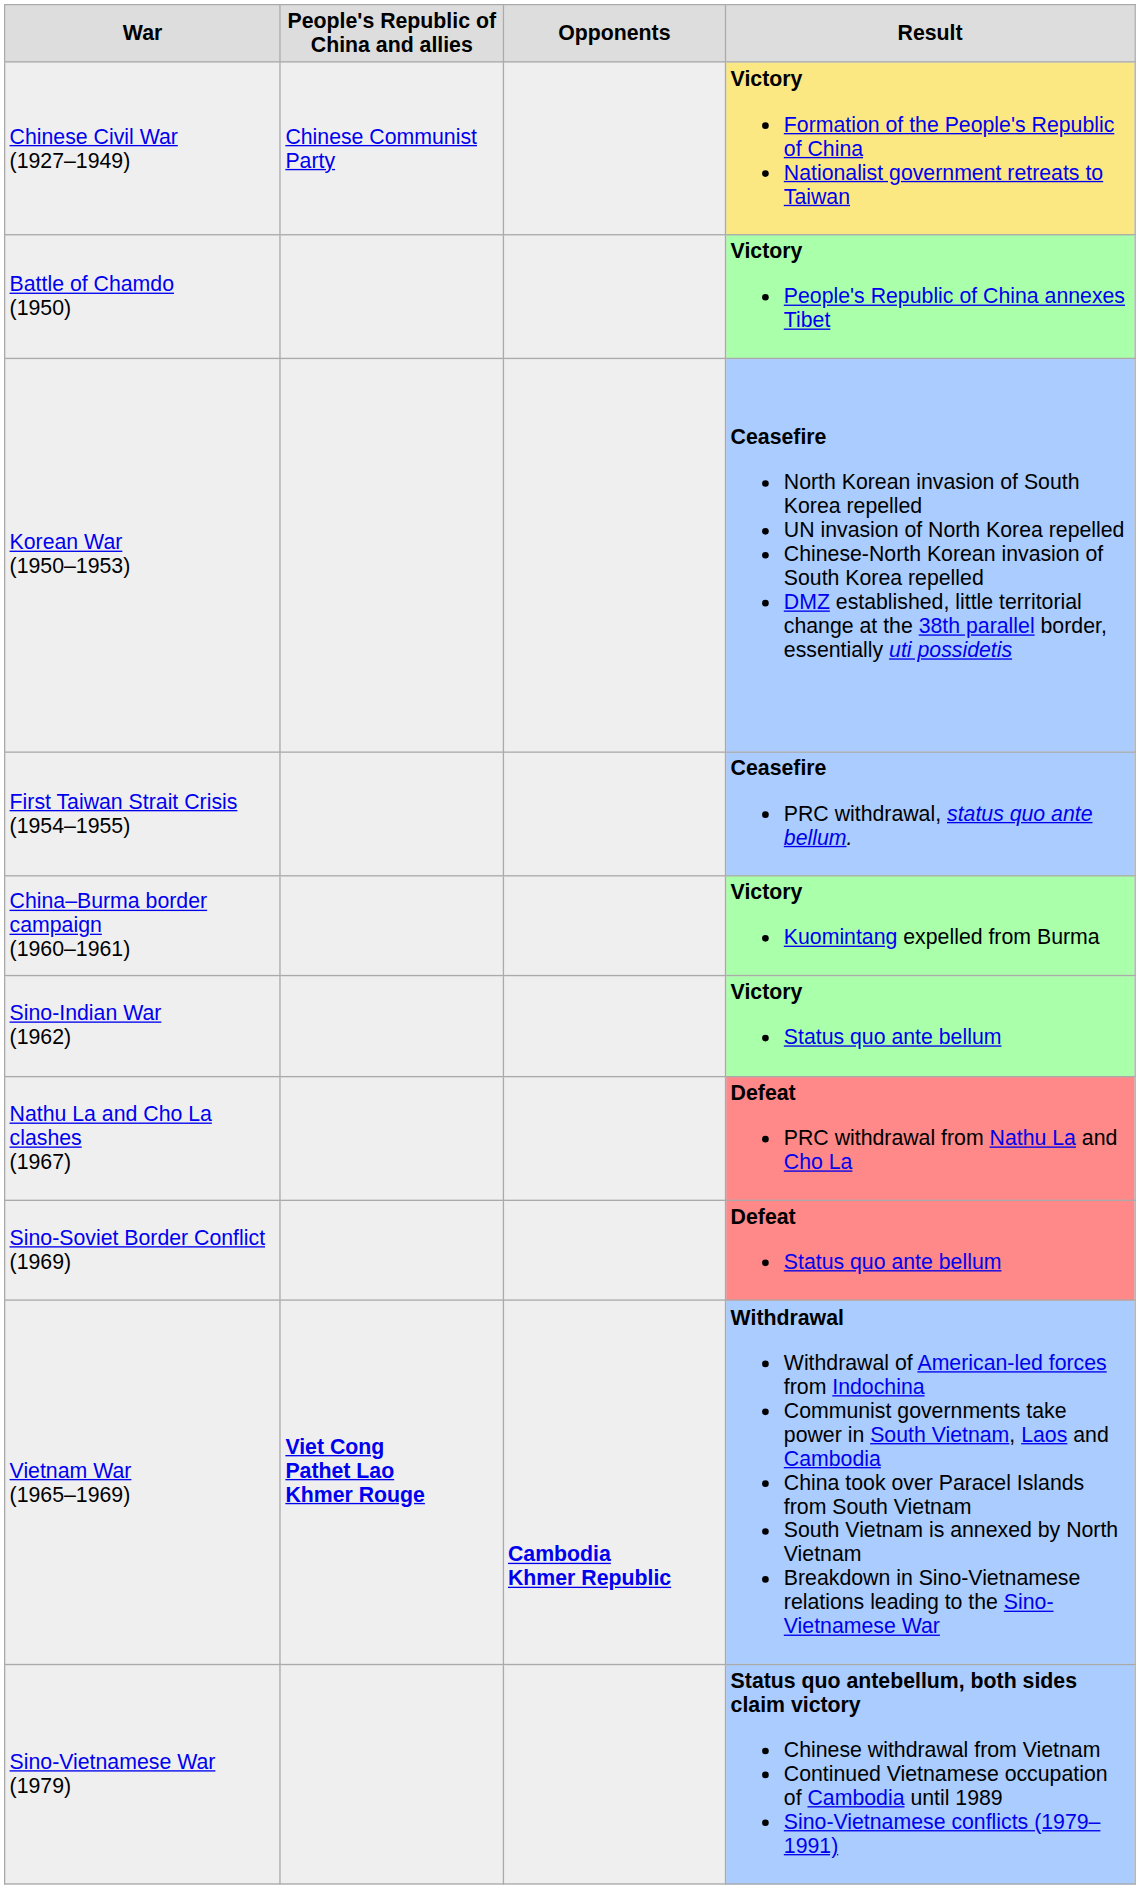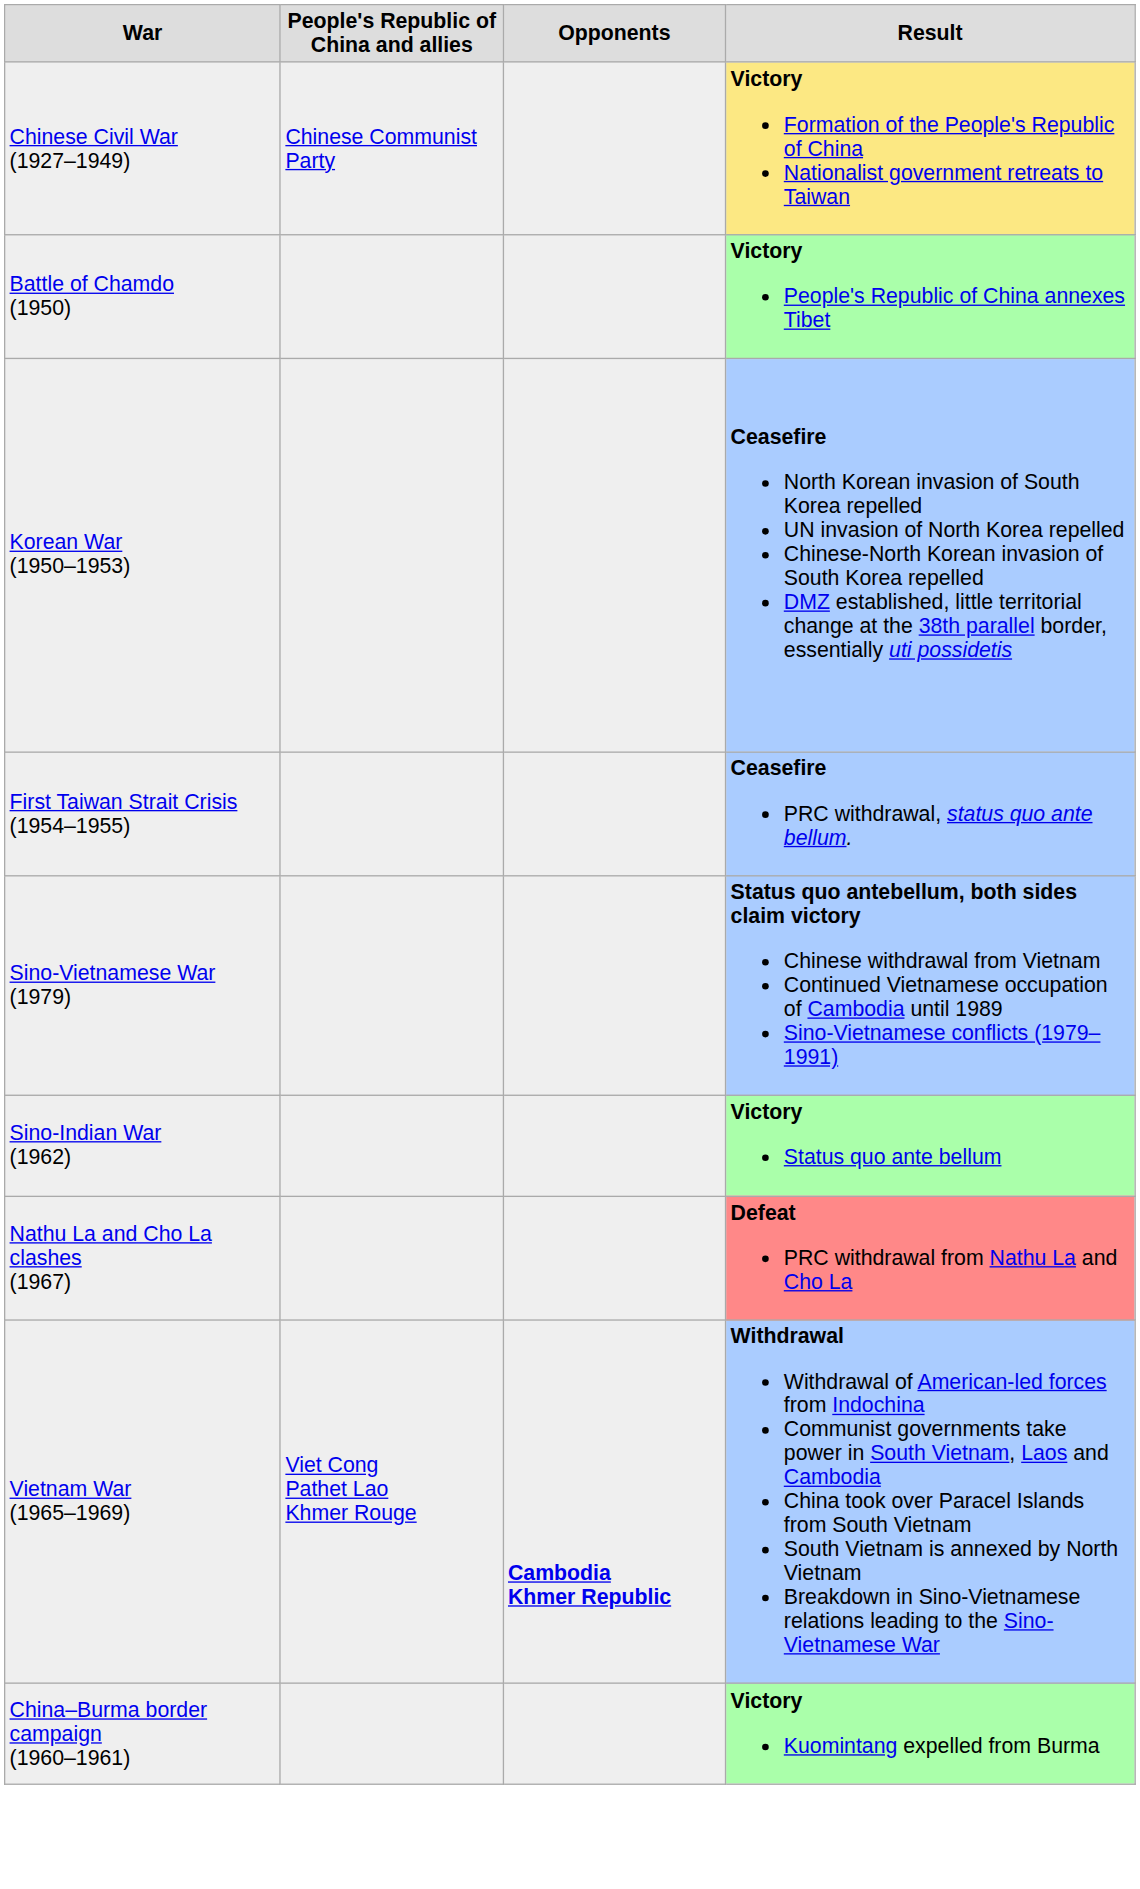 <table class="wikitable sortable">
 <tr>
 <th style="background:#ddd; width:200px;">War</th>
 <th style="background:#ddd; width:160px;">People's Republic of China and allies</th>
 <th style="background:#ddd; width:160px;">Opponents</th>
 <th style="background:#ddd; width:300px;">Result</th>
 </tr>
 <tr>
 <td style="background:#efefef"><a href='#'>Chinese Civil War</a><br>(1927–1949)</td>
 <td style="background:#efefef"> <a href='#'>Chinese Communist Party</a></td>
 <td style="background:#efefef"></td>
 <td style="background:#FCE883"><strong>Victory</strong><br><ul><li><a href='#'>Formation of the People's Republic of China</a></li><li><a href='#'>Nationalist government retreats to Taiwan</a></li></ul></td>
 </tr>
 <tr>
 <td style="background:#efefef"><a href='#'>Battle of Chamdo</a><br>(1950)</td>
 <td style="background:#efefef"></td>
 <td style="background:#efefef"></td>
 <td style="background:#AFA"><strong>Victory</strong><br><ul><li><a href='#'>People's Republic of China annexes Tibet</a></li></ul></td>
 </tr>
 <tr>
 <td style="background:#efefef;"><a href='#'>Korean War</a><br>(1950–1953)</td>
 <td style="background:#efefef;"><br><br></td>
 <td style="background:#efefef;"><br><br><br><br><br><br><br><br><br><br><br><br><br><br><br><br></td>
 <td style="background:#ACF"><strong>Ceasefire</strong><br><ul><li>North Korean invasion of South Korea repelled</li><li>UN invasion of North Korea repelled</li><li>Chinese-North Korean invasion of South Korea repelled</li><li><a href='#'>DMZ</a> established, little territorial change at the <a href='#'>38th parallel</a> border, essentially <em><a href='#'>uti possidetis</a></em></li></ul></td>
 </tr>
 <tr>
 <td style="background:#efefef"><a href='#'>First Taiwan Strait Crisis</a><br>(1954–1955)</td>
 <td style="background:#efefef"></td>
 <td style="background:#efefef"><br></td>
 <td style="background:#ACF"><strong>Ceasefire</strong><br><ul><li>PRC withdrawal, <em><a href='#'>status quo ante bellum</a>.</em></li></ul></td>
 </tr>
 <tr>
-<td style="background:#efefef"><a href='#'>China–Burma border campaign</a><br>(1960–1961)</td>
-<td style="background:#efefef"><br></td>
+<td style="background:#efefef"><a href='#'>Sino-Vietnamese War</a><br>(1979)</td>
 <td style="background:#efefef"></td>
-<td style="background:#AFA"><strong>Victory</strong><br><ul><li><a href='#'>Kuomintang</a> expelled from Burma</li></ul></td>
+<td style="background:#efefef"></td>
+<td style="background:#ACF"><strong>Status quo antebellum, both sides claim victory</strong><br><ul><li>Chinese withdrawal from Vietnam</li><li>Continued Vietnamese occupation of <a href='#'>Cambodia</a> until 1989</li><li><a href='#'>Sino-Vietnamese conflicts (1979–1991)</a></li></ul></td>
 </tr>
 <tr>
 <td style="background:#efefef"><a href='#'>Sino-Indian War</a><br>(1962)</td>
 <td style="background:#efefef"></td>
 <td style="background:#efefef"></td>
 <td style="background:#AFA"><strong>Victory</strong><br><ul><li><a href='#'>Status quo ante bellum</a></li></ul></td>
 </tr>
 <tr>
 <td style="background:#efefef"><a href='#'>Nathu La and Cho La clashes</a><br>(1967)</td>
 <td style="background:#efefef"></td>
 <td style="background:#efefef"></td>
 <td style="background:#F88"><strong>Defeat</strong><br><ul><li>PRC withdrawal from <a href='#'>Nathu La</a> and <a href='#'>Cho La</a></li></ul></td>
 </tr>
 <tr>
-<td style="background:#efefef"><a href='#'>Sino-Soviet Border Conflict</a><br>(1969)</td>
-<td style="background:#efefef"></td>
-<td style="background:#efefef"></td>
-<td style="background:#F88"><strong>Defeat</strong><br><ul><li><a href='#'>Status quo ante bellum</a></li></ul></td>
-</tr>
-<tr>
 <td style="background:#efefef"><a href='#'>Vietnam War</a><br>(1965–1969)</td>
-<td style="background:#efefef"><strong><br> <a href='#'>Viet Cong</a><br> <a href='#'>Pathet Lao</a><br> <a href='#'>Khmer Rouge</a><br><br><br></strong></td>
+<td style="background:#efefef"><br> <a href='#'>Viet Cong</a><br> <a href='#'>Pathet Lao</a><br> <a href='#'>Khmer Rouge</a><br><br><br></td>
 <td style="background:#efefef"><strong><br><br><br><br><br><br><br> <a href='#'>Cambodia</a><br> <a href='#'>Khmer Republic</a><br></strong></td>
 <td style="background:#ACF"><strong>Withdrawal</strong><br><ul><li>Withdrawal of <a href='#'>American-led forces</a> from <a href='#'>Indochina</a></li><li>Communist governments take power in <a href='#'>South Vietnam</a>, <a href='#'>Laos</a> and <a href='#'>Cambodia</a></li><li>China took over Paracel Islands from South Vietnam</li><li>South Vietnam is annexed by North Vietnam</li><li>Breakdown in Sino-Vietnamese relations leading to the <a href='#'>Sino-Vietnamese War</a></li></ul></td>
 </tr>
 <tr>
-<td style="background:#efefef"><a href='#'>Sino-Vietnamese War</a><br>(1979)</td>
+<td style="background:#efefef"><a href='#'>China–Burma border campaign</a><br>(1960–1961)</td>
+<td style="background:#efefef"><br></td>
 <td style="background:#efefef"></td>
-<td style="background:#efefef"></td>
-<td style="background:#ACF"><strong>Status quo antebellum, both sides claim victory</strong><br><ul><li>Chinese withdrawal from Vietnam</li><li>Continued Vietnamese occupation of <a href='#'>Cambodia</a> until 1989</li><li><a href='#'>Sino-Vietnamese conflicts (1979–1991)</a></li></ul></td>
+<td style="background:#AFA"><strong>Victory</strong><br><ul><li><a href='#'>Kuomintang</a> expelled from Burma</li></ul></td>
 </tr>
 </table>
